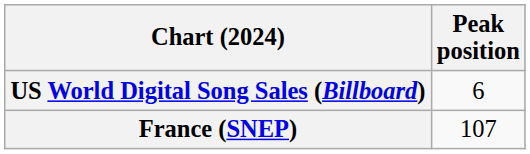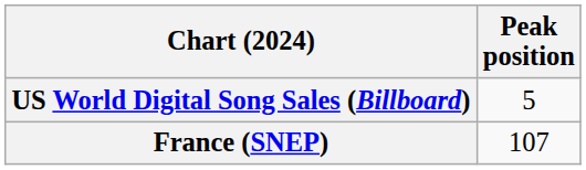 <table class="wikitable sortable plainrowheaders" style="text-align:center">
 <tr>
 <th scope="col">Chart (2024)</th>
 <th scope="col">Peak<br>position</th>
 </tr>
 <tr>
 <th scope="row">US <a href='#'>World Digital Song Sales</a> (<em><a href='#'>Billboard</a></em>)</th>
-<td>6</td>
+<td>5</td>
 </tr>
 <tr>
 <th scope="row">France (<a href='#'>SNEP</a>)</th>
 <td>107</td>
 </tr>
 </table>
